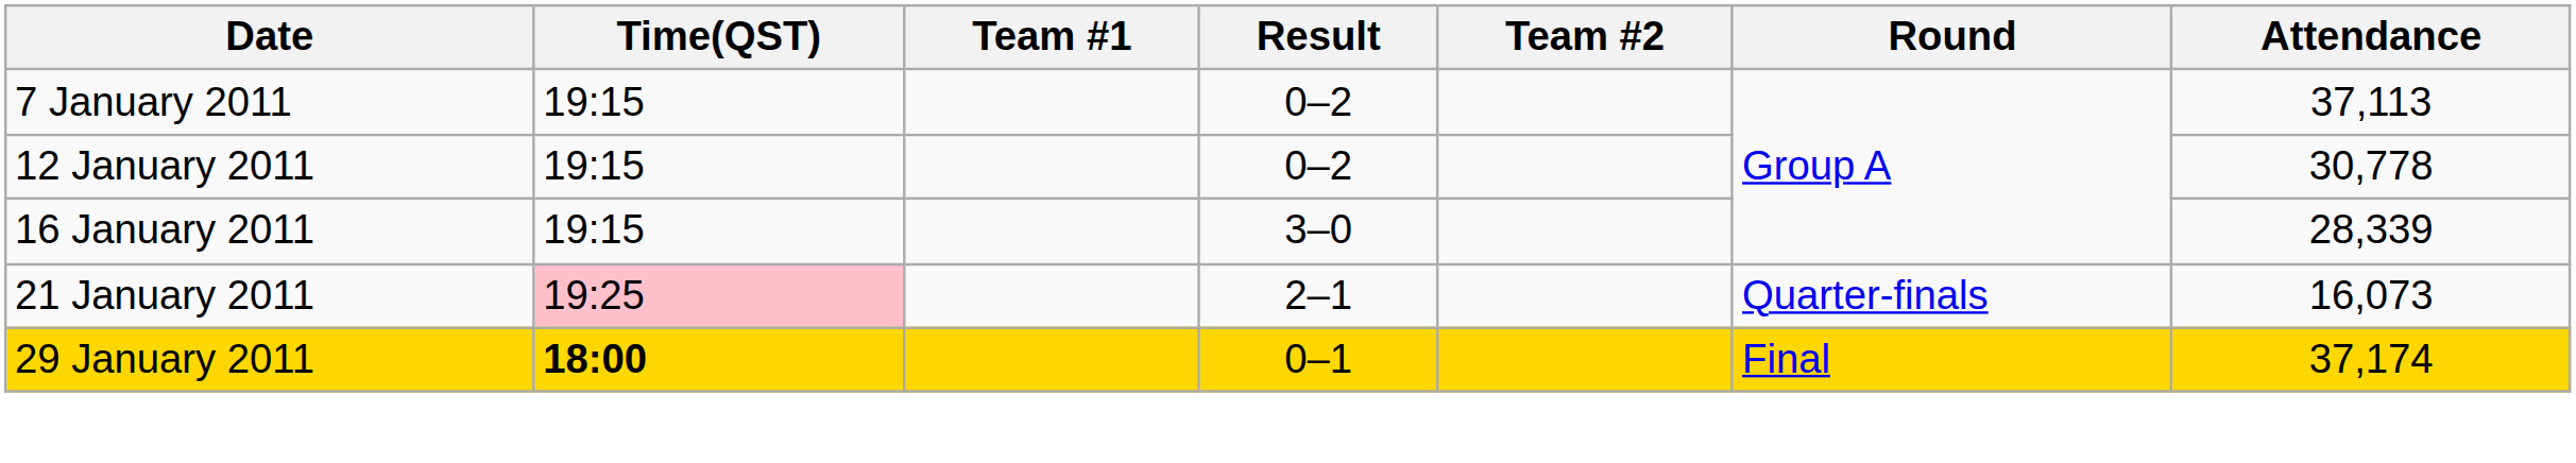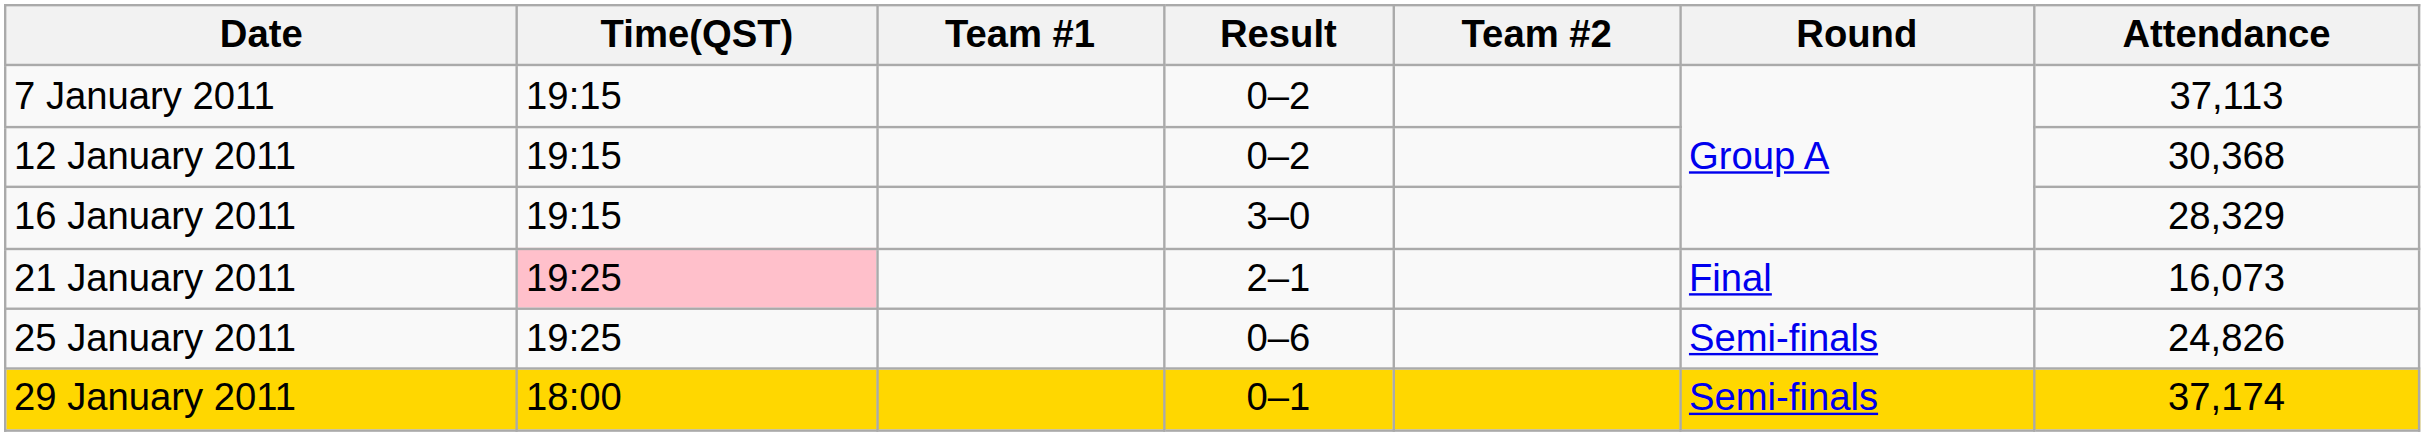 <table class="wikitable" style="text-align: left;" width="80%">
 <tr>
 <th>Date</th>
 <th>Time(QST)</th>
 <th>Team #1</th>
 <th>Result</th>
 <th>Team #2</th>
 <th>Round</th>
 <th>Attendance</th>
 </tr>
 <tr>
 <td>7 January 2011</td>
 <td>19:15</td>
 <td></td>
 <td style="text-align:center;">0–2</td>
 <td></td>
 <td rowspan="3"><a href='#'>Group A</a></td>
 <td style="text-align:center;">37,113</td>
 </tr>
 <tr>
 <td>12 January 2011</td>
 <td>19:15</td>
 <td></td>
 <td style="text-align:center;">0–2</td>
 <td></td>
-<td style="text-align:center;">30,778</td>
+<td style="text-align:center;">30,368</td>
 </tr>
 <tr>
 <td>16 January 2011</td>
 <td>19:15</td>
 <td></td>
 <td style="text-align:center;">3–0</td>
 <td></td>
-<td style="text-align:center;">28,339</td>
+<td style="text-align:center;">28,329</td>
 </tr>
 <tr>
 <td>21 January 2011</td>
 <td style="background: pink;">19:25</td>
 <td></td>
 <td style="text-align:center;">2–1</td>
 <td></td>
-<td><a href='#'>Quarter-finals</a></td>
+<td><a href='#'>Final</a></td>
 <td style="text-align:center;">16,073</td>
+</tr>
+<tr>
+<td>25 January 2011</td>
+<td>19:25</td>
+<td></td>
+<td style="text-align:center;">0–6</td>
+<td></td>
+<td><a href='#'>Semi-finals</a></td>
+<td style="text-align:center;">24,826</td>
 </tr>
 <tr bgcolor=gold>
 <td>29 January 2011</td>
-<td><strong>18:00</strong></td>
+<td>18:00</td>
 <td></td>
 <td style="text-align:center;">0–1</td>
 <td></td>
-<td><a href='#'>Final</a></td>
+<td><a href='#'>Semi-finals</a></td>
 <td style="text-align:center;">37,174</td>
 </tr>
 </table>
